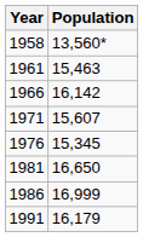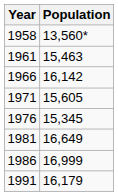 <table class="wikitable">
 <tr>
 <th>Year</th>
 <th>Population</th>
 </tr>
 <tr>
 <td>1958</td>
 <td>13,560*</td>
 </tr>
 <tr>
 <td>1961</td>
 <td>15,463</td>
 </tr>
 <tr>
 <td>1966</td>
 <td>16,142</td>
 </tr>
 <tr>
 <td>1971</td>
-<td>15,607</td>
+<td>15,605</td>
 </tr>
 <tr>
 <td>1976</td>
 <td>15,345</td>
 </tr>
 <tr>
 <td>1981</td>
-<td>16,650</td>
+<td>16,649</td>
 </tr>
 <tr>
 <td>1986</td>
 <td>16,999</td>
 </tr>
 <tr>
 <td>1991</td>
 <td>16,179</td>
 </tr>
 </table>
